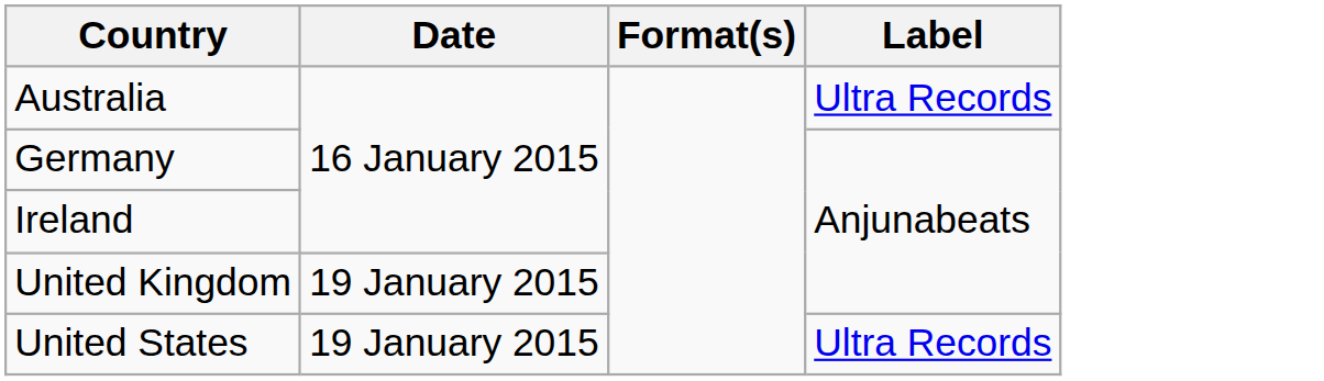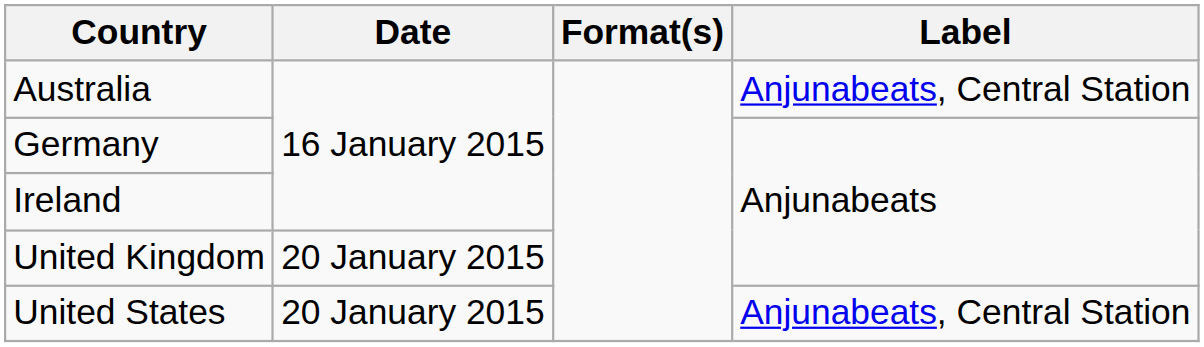 <table class="wikitable plainrowheaders">
 <tr>
 <th scope="col">Country</th>
 <th scope="col">Date</th>
 <th scope="col">Format(s)</th>
 <th scope="col">Label</th>
 </tr>
 <tr>
 <td>Australia</td>
 <td rowspan="3">16 January 2015</td>
 <td rowspan="5"></td>
-<td><a href='#'>Ultra Records</a></td>
+<td><a href='#'>Anjunabeats</a>, Central Station</td>
 </tr>
 <tr>
 <td>Germany</td>
 <td rowspan="3">Anjunabeats</td>
 </tr>
 <tr>
 <td>Ireland</td>
 </tr>
 <tr>
 <td>United Kingdom</td>
-<td>19 January 2015</td>
+<td>20 January 2015</td>
 </tr>
 <tr>
 <td>United States</td>
-<td>19 January 2015</td>
-<td><a href='#'>Ultra Records</a></td>
+<td>20 January 2015</td>
+<td><a href='#'>Anjunabeats</a>, Central Station</td>
 </tr>
 </table>
